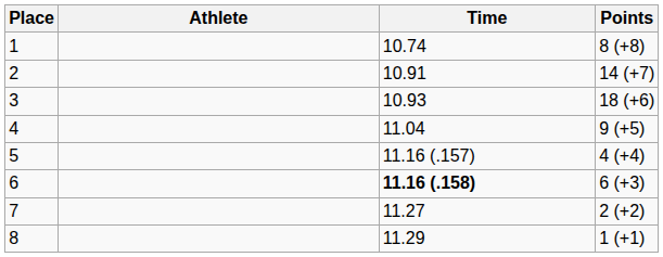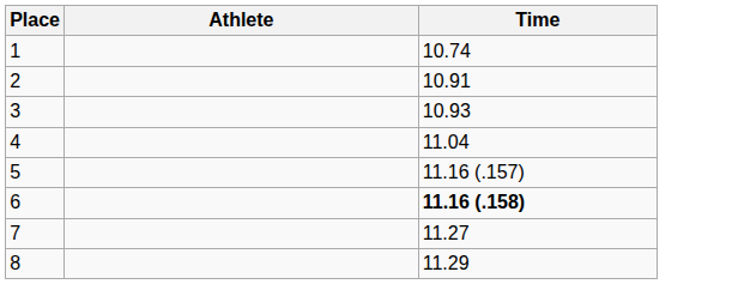 <table class="wikitable sortable">
 <tr>
 <th>Place</th>
 <th style="width:18em">Athlete</th>
 <th style="width:12em">Time</th>
-<th>Points</th>
 </tr>
 <tr>
 <td>1</td>
 <td></td>
 <td>10.74</td>
-<td>8 (+8)</td>
 </tr>
 <tr>
 <td>2</td>
 <td></td>
 <td>10.91</td>
-<td>14 (+7)</td>
 </tr>
 <tr>
 <td>3</td>
 <td></td>
 <td>10.93</td>
-<td>18 (+6)</td>
 </tr>
 <tr>
 <td>4</td>
 <td></td>
 <td>11.04</td>
-<td>9 (+5)</td>
 </tr>
 <tr>
 <td>5</td>
 <td></td>
 <td>11.16 (.157)</td>
-<td>4 (+4)</td>
 </tr>
 <tr>
 <td>6</td>
 <td></td>
 <td><strong>11.16 (.158)</strong></td>
-<td>6 (+3)</td>
 </tr>
 <tr>
 <td>7</td>
 <td></td>
 <td>11.27</td>
-<td>2 (+2)</td>
 </tr>
 <tr>
 <td>8</td>
 <td></td>
 <td>11.29</td>
-<td>1 (+1)</td>
 </tr>
 </table>
